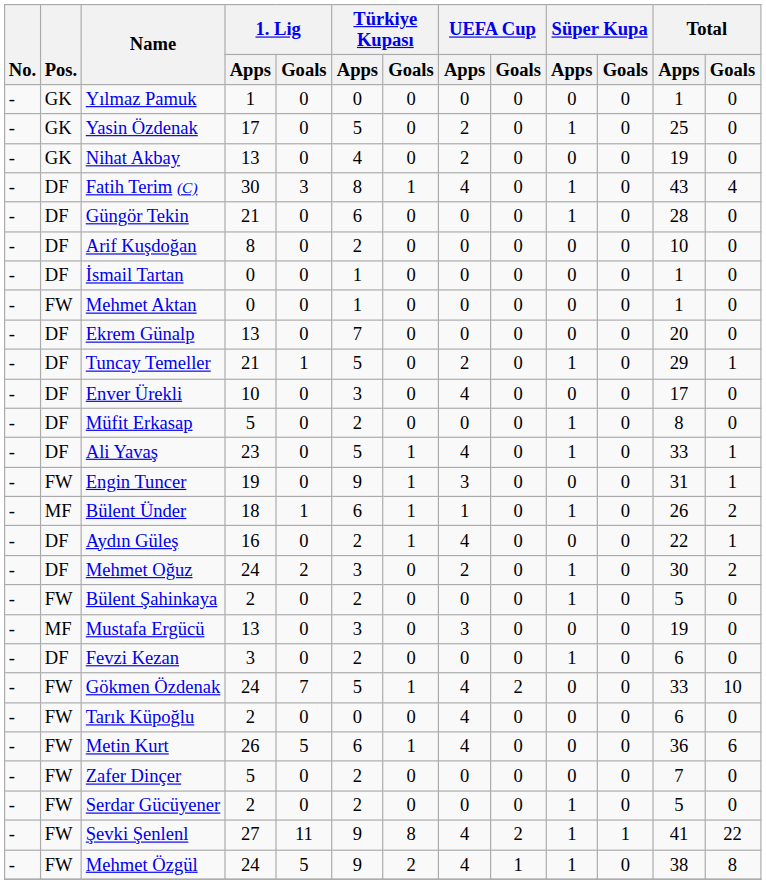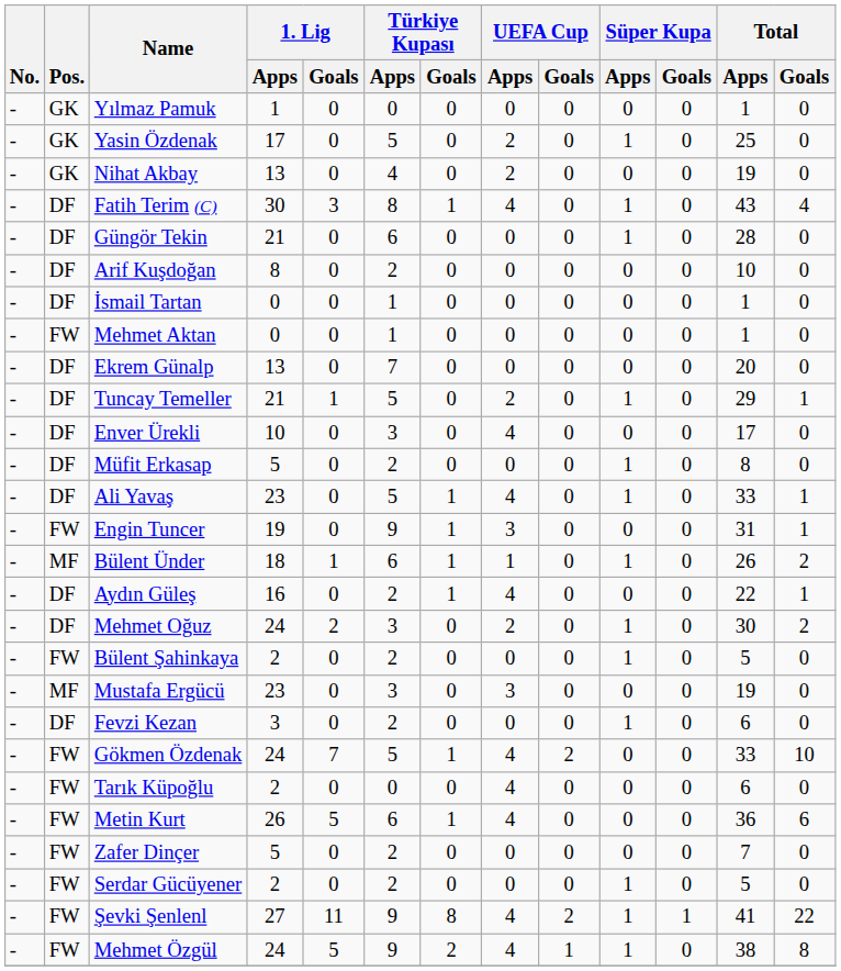 <table class="wikitable" style="text-align:center">
 <tr>
 <th rowspan="2" valign="bottom">No.</th>
 <th rowspan="2" valign="bottom">Pos.</th>
 <th rowspan="2">Name</th>
 <th colspan="2" width="85"><a href='#'>1. Lig</a></th>
 <th colspan="2" width="85"><a href='#'>Türkiye Kupası</a></th>
 <th colspan="2" width="85"><a href='#'>UEFA Cup</a></th>
 <th colspan="2" width="85"><a href='#'>Süper Kupa</a></th>
 <th colspan="2" width="85">Total</th>
 </tr>
 <tr>
 <th>Apps</th>
 <th>Goals</th>
 <th>Apps</th>
 <th>Goals</th>
 <th>Apps</th>
 <th>Goals</th>
 <th>Apps</th>
 <th>Goals</th>
 <th>Apps</th>
 <th>Goals</th>
 </tr>
 <tr>
 <td align="left">-</td>
 <td align="left">GK</td>
 <td align="left"> <a href='#'>Yılmaz Pamuk</a></td>
 <td>1</td>
 <td>0</td>
 <td>0</td>
 <td>0</td>
 <td>0</td>
 <td>0</td>
 <td>0</td>
 <td>0</td>
 <td>1</td>
 <td>0</td>
 </tr>
 <tr>
 <td align="left">-</td>
 <td align="left">GK</td>
 <td align="left"> <a href='#'>Yasin Özdenak</a></td>
 <td>17</td>
 <td>0</td>
 <td>5</td>
 <td>0</td>
 <td>2</td>
 <td>0</td>
 <td>1</td>
 <td>0</td>
 <td>25</td>
 <td>0</td>
 </tr>
 <tr>
 <td align="left">-</td>
 <td align="left">GK</td>
 <td align="left"> <a href='#'>Nihat Akbay</a></td>
 <td>13</td>
 <td>0</td>
 <td>4</td>
 <td>0</td>
 <td>2</td>
 <td>0</td>
 <td>0</td>
 <td>0</td>
 <td>19</td>
 <td>0</td>
 </tr>
 <tr>
 <td align="left">-</td>
 <td align="left">DF</td>
 <td align="left"> <a href='#'>Fatih Terim</a> <small><em><a href='#'>(C)</a></em></small></td>
 <td>30</td>
 <td>3</td>
 <td>8</td>
 <td>1</td>
 <td>4</td>
 <td>0</td>
 <td>1</td>
 <td>0</td>
 <td>43</td>
 <td>4</td>
 </tr>
 <tr>
 <td align="left">-</td>
 <td align="left">DF</td>
 <td align="left"> <a href='#'>Güngör Tekin</a></td>
 <td>21</td>
 <td>0</td>
 <td>6</td>
 <td>0</td>
 <td>0</td>
 <td>0</td>
 <td>1</td>
 <td>0</td>
 <td>28</td>
 <td>0</td>
 </tr>
 <tr>
 <td align="left">-</td>
 <td align="left">DF</td>
 <td align="left"> <a href='#'>Arif Kuşdoğan</a></td>
 <td>8</td>
 <td>0</td>
 <td>2</td>
 <td>0</td>
 <td>0</td>
 <td>0</td>
 <td>0</td>
 <td>0</td>
 <td>10</td>
 <td>0</td>
 </tr>
 <tr>
 <td align="left">-</td>
 <td align="left">DF</td>
 <td align="left"> <a href='#'>İsmail Tartan</a></td>
 <td>0</td>
 <td>0</td>
 <td>1</td>
 <td>0</td>
 <td>0</td>
 <td>0</td>
 <td>0</td>
 <td>0</td>
 <td>1</td>
 <td>0</td>
 </tr>
 <tr>
 <td align="left">-</td>
 <td align="left">FW</td>
 <td align="left"> <a href='#'>Mehmet Aktan</a></td>
 <td>0</td>
 <td>0</td>
 <td>1</td>
 <td>0</td>
 <td>0</td>
 <td>0</td>
 <td>0</td>
 <td>0</td>
 <td>1</td>
 <td>0</td>
 </tr>
 <tr>
 <td align="left">-</td>
 <td align="left">DF</td>
 <td align="left"> <a href='#'>Ekrem Günalp</a></td>
 <td>13</td>
 <td>0</td>
 <td>7</td>
 <td>0</td>
 <td>0</td>
 <td>0</td>
 <td>0</td>
 <td>0</td>
 <td>20</td>
 <td>0</td>
 </tr>
 <tr>
 <td align="left">-</td>
 <td align="left">DF</td>
 <td align="left"> <a href='#'>Tuncay Temeller</a></td>
 <td>21</td>
 <td>1</td>
 <td>5</td>
 <td>0</td>
 <td>2</td>
 <td>0</td>
 <td>1</td>
 <td>0</td>
 <td>29</td>
 <td>1</td>
 </tr>
 <tr>
 <td align="left">-</td>
 <td align="left">DF</td>
 <td align="left"> <a href='#'>Enver Ürekli</a></td>
 <td>10</td>
 <td>0</td>
 <td>3</td>
 <td>0</td>
 <td>4</td>
 <td>0</td>
 <td>0</td>
 <td>0</td>
 <td>17</td>
 <td>0</td>
 </tr>
 <tr>
 <td align="left">-</td>
 <td align="left">DF</td>
 <td align="left"> <a href='#'>Müfit Erkasap</a></td>
 <td>5</td>
 <td>0</td>
 <td>2</td>
 <td>0</td>
 <td>0</td>
 <td>0</td>
 <td>1</td>
 <td>0</td>
 <td>8</td>
 <td>0</td>
 </tr>
 <tr>
 <td align="left">-</td>
 <td align="left">DF</td>
 <td align="left"> <a href='#'>Ali Yavaş</a></td>
 <td>23</td>
 <td>0</td>
 <td>5</td>
 <td>1</td>
 <td>4</td>
 <td>0</td>
 <td>1</td>
 <td>0</td>
 <td>33</td>
 <td>1</td>
 </tr>
 <tr>
 <td align="left">-</td>
 <td align="left">FW</td>
 <td align="left"> <a href='#'>Engin Tuncer</a></td>
 <td>19</td>
 <td>0</td>
 <td>9</td>
 <td>1</td>
 <td>3</td>
 <td>0</td>
 <td>0</td>
 <td>0</td>
 <td>31</td>
 <td>1</td>
 </tr>
 <tr>
 <td align="left">-</td>
 <td align="left">MF</td>
 <td align="left"> <a href='#'>Bülent Ünder</a></td>
 <td>18</td>
 <td>1</td>
 <td>6</td>
 <td>1</td>
 <td>1</td>
 <td>0</td>
 <td>1</td>
 <td>0</td>
 <td>26</td>
 <td>2</td>
 </tr>
 <tr>
 <td align="left">-</td>
 <td align="left">DF</td>
 <td align="left"> <a href='#'>Aydın Güleş</a></td>
 <td>16</td>
 <td>0</td>
 <td>2</td>
 <td>1</td>
 <td>4</td>
 <td>0</td>
 <td>0</td>
 <td>0</td>
 <td>22</td>
 <td>1</td>
 </tr>
 <tr>
 <td align="left">-</td>
 <td align="left">DF</td>
 <td align="left"> <a href='#'>Mehmet Oğuz</a></td>
 <td>24</td>
 <td>2</td>
 <td>3</td>
 <td>0</td>
 <td>2</td>
 <td>0</td>
 <td>1</td>
 <td>0</td>
 <td>30</td>
 <td>2</td>
 </tr>
 <tr>
 <td align="left">-</td>
 <td align="left">FW</td>
 <td align="left"> <a href='#'>Bülent Şahinkaya</a></td>
 <td>2</td>
 <td>0</td>
 <td>2</td>
 <td>0</td>
 <td>0</td>
 <td>0</td>
 <td>1</td>
 <td>0</td>
 <td>5</td>
 <td>0</td>
 </tr>
 <tr>
 <td align="left">-</td>
 <td align="left">MF</td>
 <td align="left"> <a href='#'>Mustafa Ergücü</a></td>
-<td>13</td>
+<td>23</td>
 <td>0</td>
 <td>3</td>
 <td>0</td>
 <td>3</td>
 <td>0</td>
 <td>0</td>
 <td>0</td>
 <td>19</td>
 <td>0</td>
 </tr>
 <tr>
 <td align="left">-</td>
 <td align="left">DF</td>
 <td align="left"> <a href='#'>Fevzi Kezan</a></td>
 <td>3</td>
 <td>0</td>
 <td>2</td>
 <td>0</td>
 <td>0</td>
 <td>0</td>
 <td>1</td>
 <td>0</td>
 <td>6</td>
 <td>0</td>
 </tr>
 <tr>
 <td align="left">-</td>
 <td align="left">FW</td>
 <td align="left"> <a href='#'>Gökmen Özdenak</a></td>
 <td>24</td>
 <td>7</td>
 <td>5</td>
 <td>1</td>
 <td>4</td>
 <td>2</td>
 <td>0</td>
 <td>0</td>
 <td>33</td>
 <td>10</td>
 </tr>
 <tr>
 <td align="left">-</td>
 <td align="left">FW</td>
 <td align="left"> <a href='#'>Tarık Küpoğlu</a></td>
 <td>2</td>
 <td>0</td>
 <td>0</td>
 <td>0</td>
 <td>4</td>
 <td>0</td>
 <td>0</td>
 <td>0</td>
 <td>6</td>
 <td>0</td>
 </tr>
 <tr>
 <td align="left">-</td>
 <td align="left">FW</td>
 <td align="left"> <a href='#'>Metin Kurt</a></td>
 <td>26</td>
 <td>5</td>
 <td>6</td>
 <td>1</td>
 <td>4</td>
 <td>0</td>
 <td>0</td>
 <td>0</td>
 <td>36</td>
 <td>6</td>
 </tr>
 <tr>
 <td align="left">-</td>
 <td align="left">FW</td>
 <td align="left"> <a href='#'>Zafer Dinçer</a></td>
 <td>5</td>
 <td>0</td>
 <td>2</td>
 <td>0</td>
 <td>0</td>
 <td>0</td>
 <td>0</td>
 <td>0</td>
 <td>7</td>
 <td>0</td>
 </tr>
 <tr>
 <td align="left">-</td>
 <td align="left">FW</td>
 <td align="left"> <a href='#'>Serdar Gücüyener</a></td>
 <td>2</td>
 <td>0</td>
 <td>2</td>
 <td>0</td>
 <td>0</td>
 <td>0</td>
 <td>1</td>
 <td>0</td>
 <td>5</td>
 <td>0</td>
 </tr>
 <tr>
 <td align="left">-</td>
 <td align="left">FW</td>
 <td align="left"> <a href='#'>Şevki Şenlenl</a></td>
 <td>27</td>
 <td>11</td>
 <td>9</td>
 <td>8</td>
 <td>4</td>
 <td>2</td>
 <td>1</td>
 <td>1</td>
 <td>41</td>
 <td>22</td>
 </tr>
 <tr>
 <td align="left">-</td>
 <td align="left">FW</td>
 <td align="left"> <a href='#'>Mehmet Özgül</a></td>
 <td>24</td>
 <td>5</td>
 <td>9</td>
 <td>2</td>
 <td>4</td>
 <td>1</td>
 <td>1</td>
 <td>0</td>
 <td>38</td>
 <td>8</td>
 </tr>
 <tr>
 </tr>
 </table>
